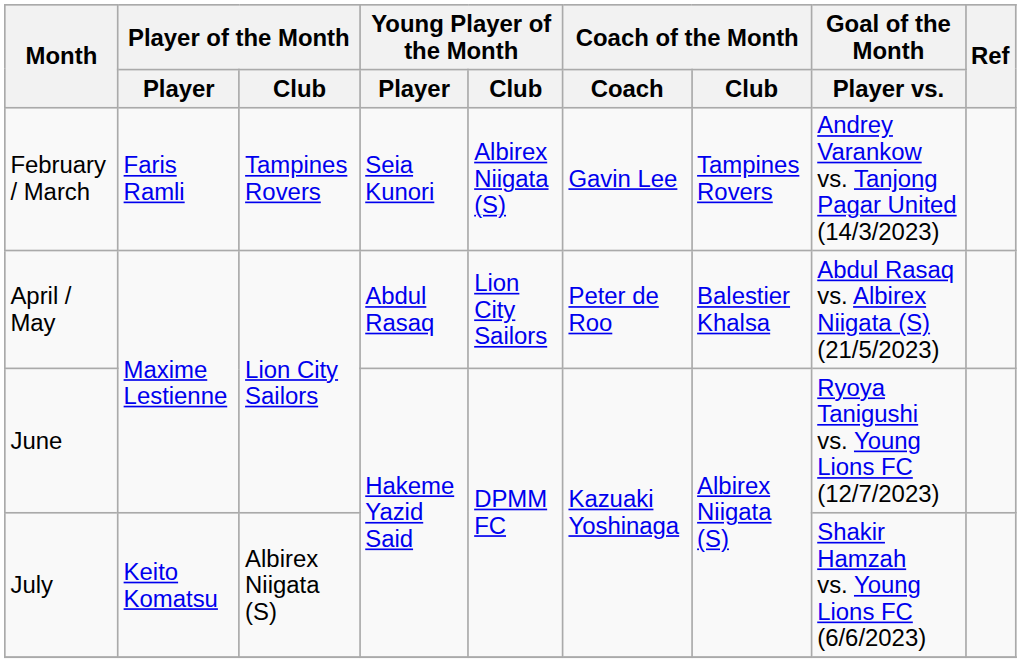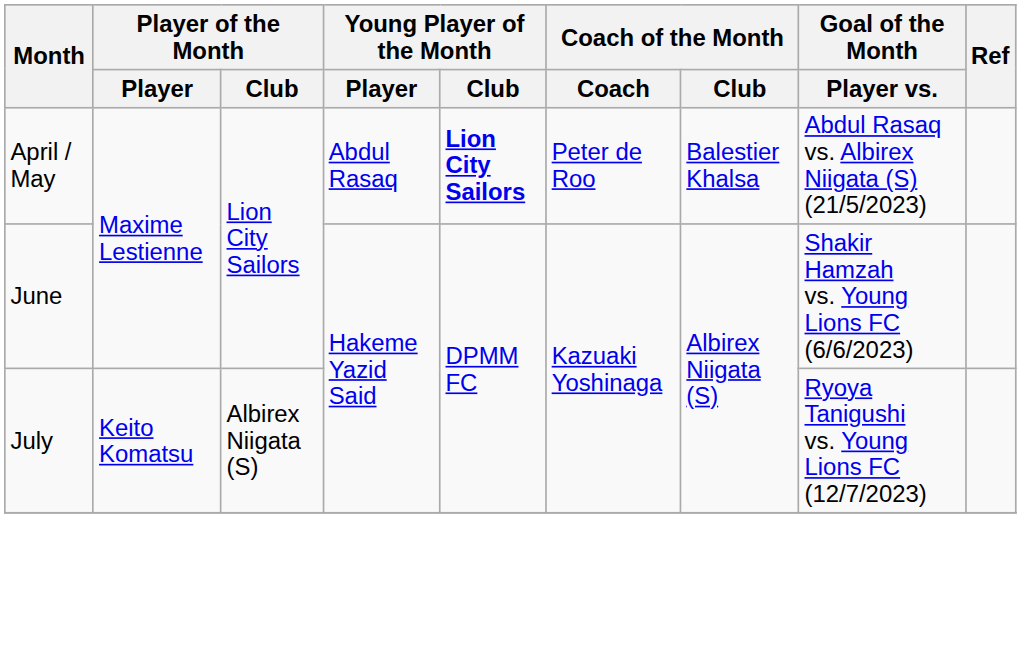 <table class="wikitable sortable" style="font-size:90%;">
 <tr>
 <th rowspan="2">Month</th>
 <th colspan="2">Player of the Month</th>
 <th colspan="2">Young Player of the Month</th>
 <th colspan="2">Coach of the Month</th>
 <th colspan="1">Goal of the Month</th>
 <th rowspan="2">Ref</th>
 </tr>
 <tr>
 <th>Player</th>
 <th>Club</th>
 <th>Player</th>
 <th>Club</th>
 <th>Coach</th>
 <th>Club</th>
 <th>Player vs.</th>
 </tr>
 <tr>
-<td>February / March</td>
-<td> <a href='#'>Faris Ramli</a></td>
-<td><a href='#'>Tampines Rovers</a></td>
-<td> <a href='#'>Seia Kunori</a></td>
-<td><a href='#'>Albirex Niigata (S)</a></td>
-<td> <a href='#'>Gavin Lee</a></td>
-<td><a href='#'>Tampines Rovers</a></td>
-<td> <a href='#'>Andrey Varankow</a> <br> vs. <a href='#'>Tanjong Pagar United</a> (14/3/2023)</td>
-<td></td>
-</tr>
-<tr>
 <td>April / May</td>
 <td rowspan="2"> <a href='#'>Maxime Lestienne</a></td>
 <td rowspan="2"><a href='#'>Lion City Sailors</a></td>
 <td> <a href='#'>Abdul Rasaq</a></td>
-<td><a href='#'>Lion City Sailors</a></td>
+<td><strong><a href='#'>Lion City Sailors</a></strong></td>
 <td> <a href='#'>Peter de Roo</a></td>
 <td><a href='#'>Balestier Khalsa</a></td>
 <td> <a href='#'>Abdul Rasaq</a> <br> vs. <a href='#'>Albirex Niigata (S)</a> (21/5/2023)</td>
 <td></td>
 </tr>
 <tr>
 <td>June</td>
 <td rowspan="2"> <a href='#'>Hakeme Yazid Said</a></td>
 <td rowspan="2"><a href='#'>DPMM FC</a></td>
 <td rowspan="2"> <a href='#'>Kazuaki Yoshinaga</a></td>
 <td rowspan="2"><a href='#'>Albirex Niigata (S)</a></td>
-<td> <a href='#'>Ryoya Tanigushi</a> <br> vs. <a href='#'>Young Lions FC</a> (12/7/2023)</td>
+<td> <a href='#'>Shakir Hamzah</a> <br> vs. <a href='#'>Young Lions FC</a> (6/6/2023)</td>
 <td></td>
 </tr>
 <tr>
 <td>July</td>
 <td> <a href='#'>Keito Komatsu</a></td>
 <td>Albirex Niigata (S)</td>
-<td> <a href='#'>Shakir Hamzah</a> <br> vs. <a href='#'>Young Lions FC</a> (6/6/2023)</td>
+<td> <a href='#'>Ryoya Tanigushi</a> <br> vs. <a href='#'>Young Lions FC</a> (12/7/2023)</td>
 <td></td>
 </tr>
 <tr>
 </tr>
 </table>
